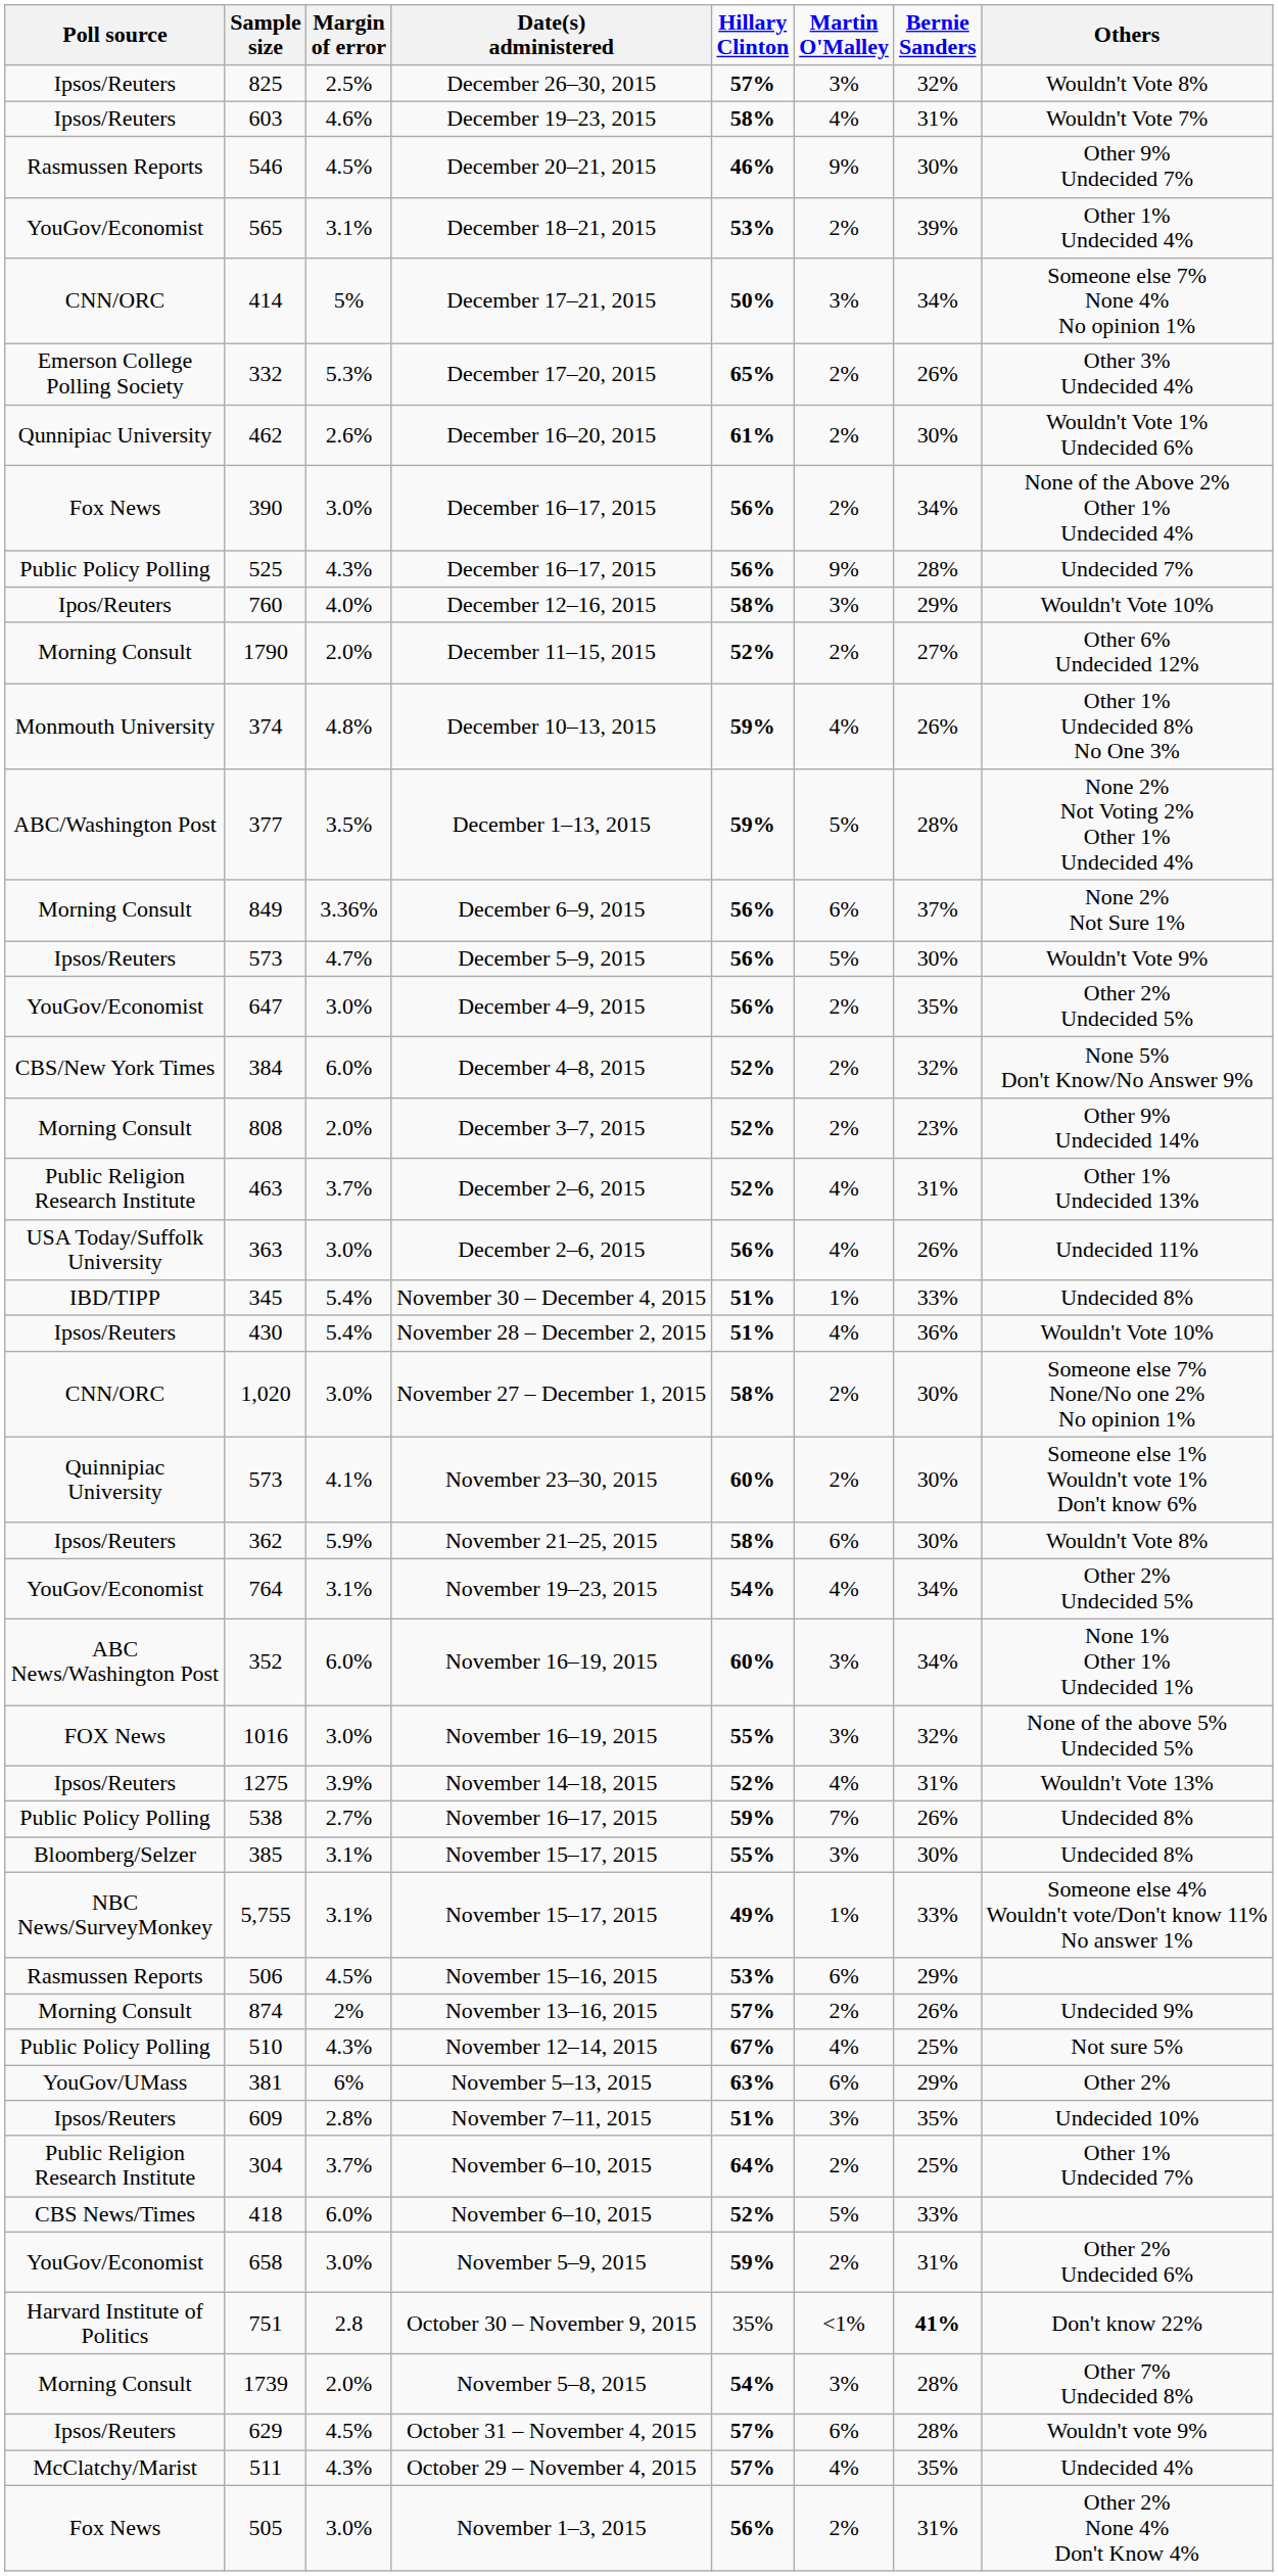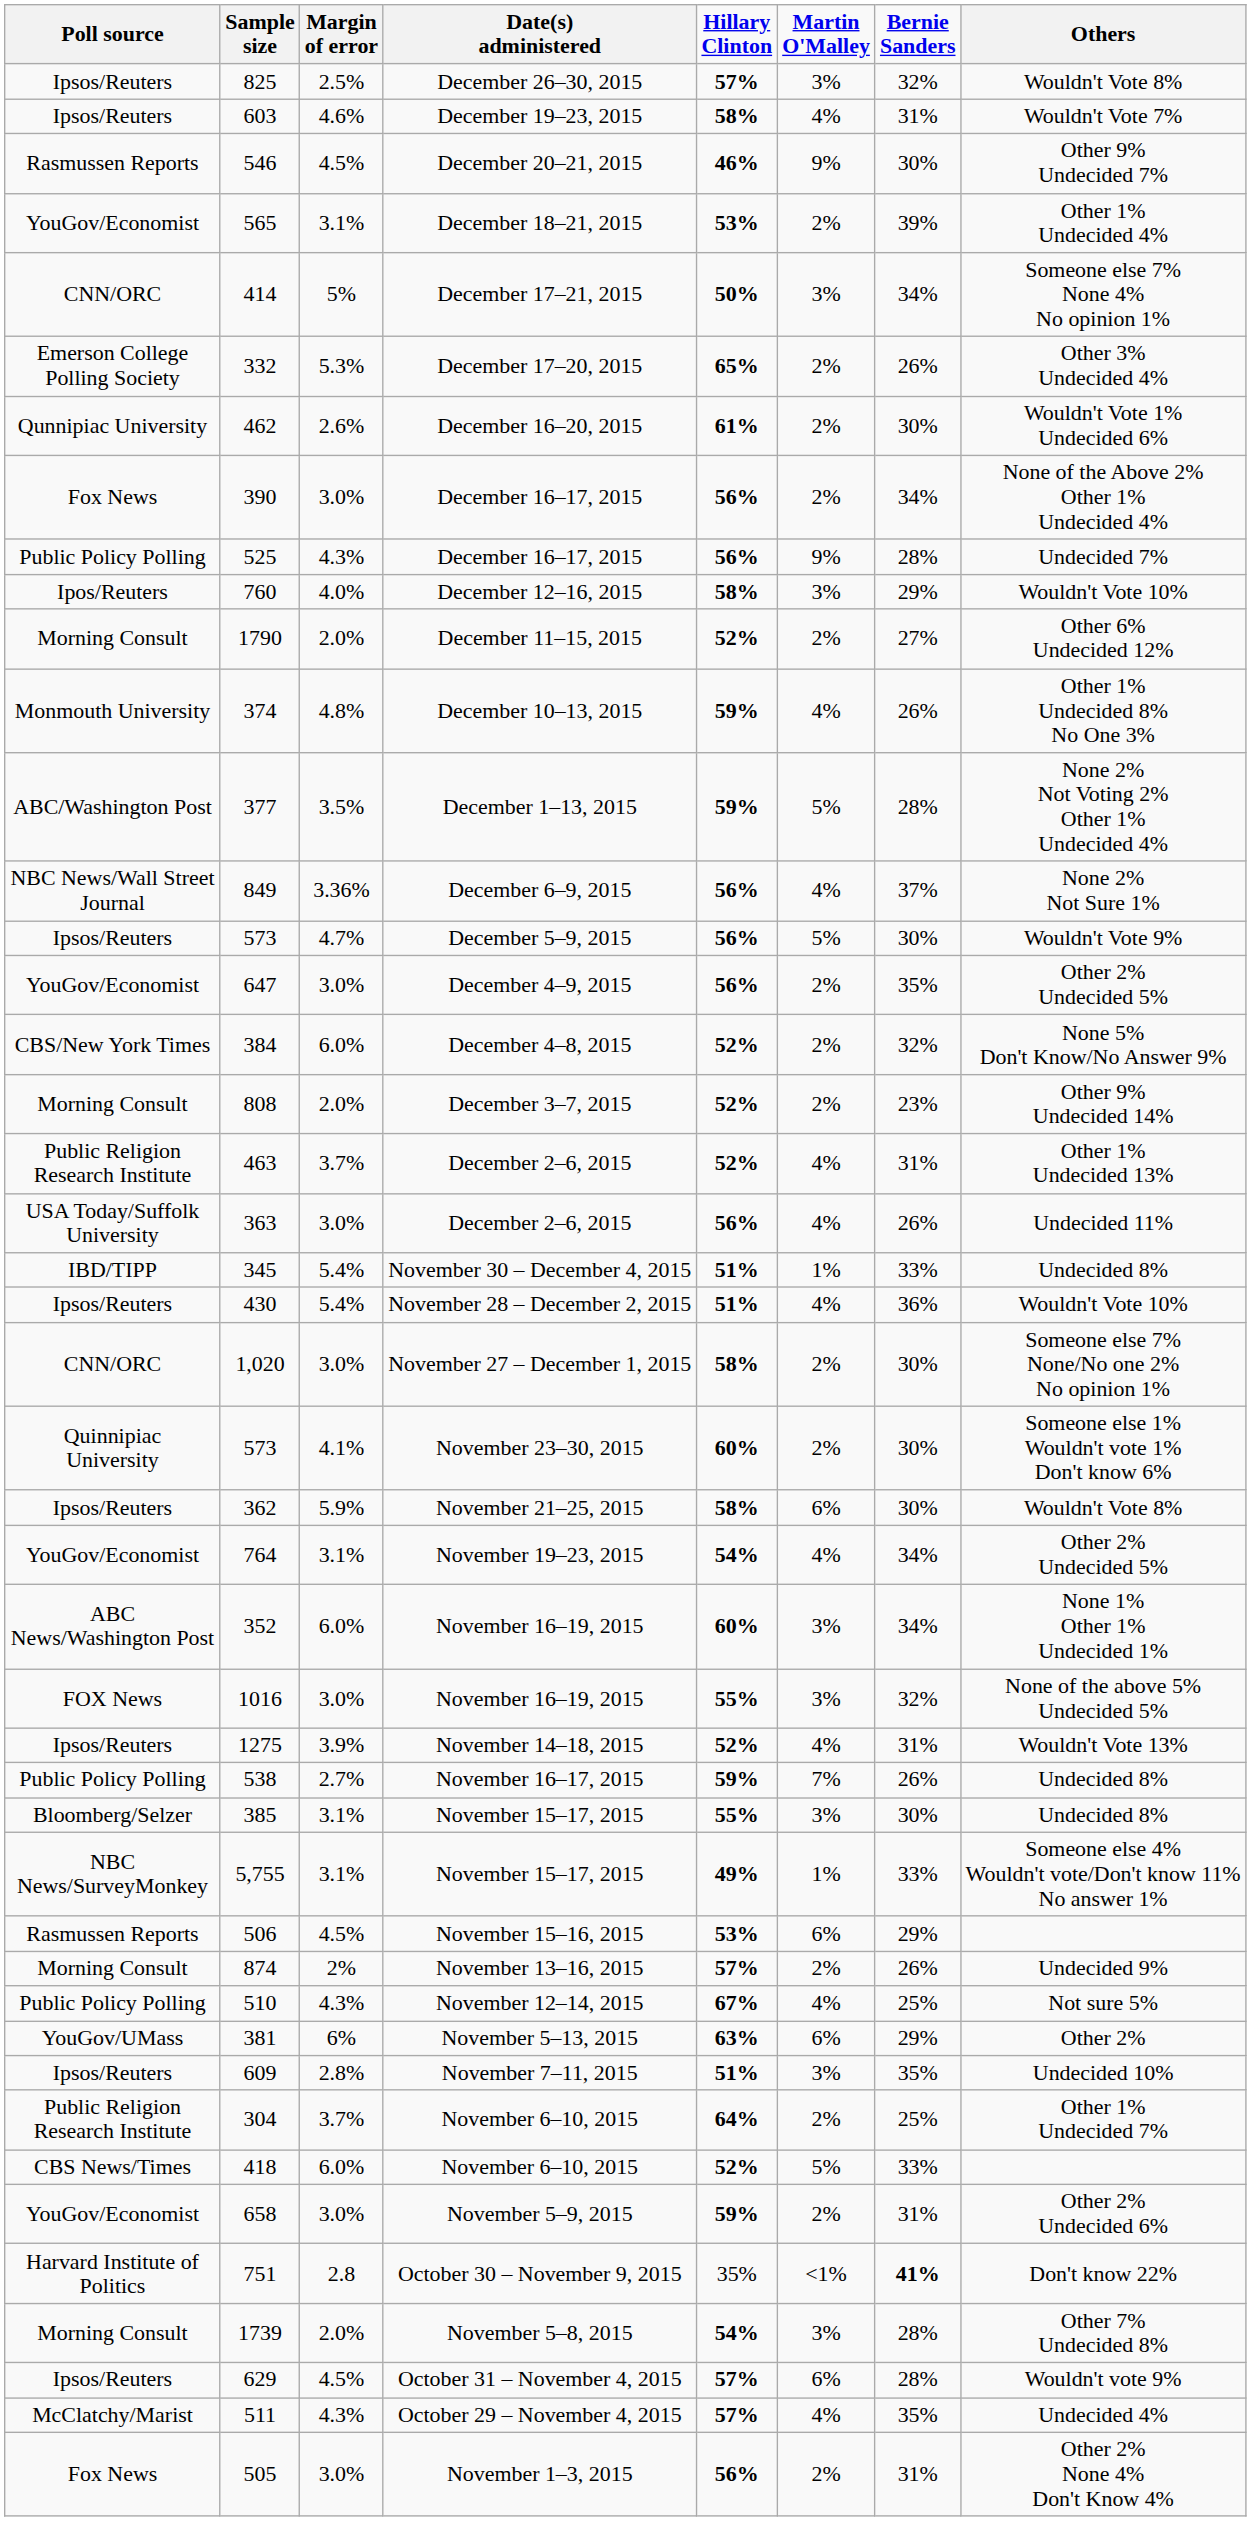 <table class="wikitable" style="text-align:center">
 <tr>
 <th style="width:150px;">Poll source</th>
 <th>Sample<br>size</th>
 <th>Margin<br> of error</th>
 <th>Date(s)<br> administered</th>
 <td><strong><a href='#'>Hillary<br>Clinton</a></strong></td>
 <td><strong><a href='#'>Martin<br>O'Malley</a></strong></td>
 <td><strong><a href='#'>Bernie<br>Sanders</a></strong></td>
 <th>Others</th>
 </tr>
 <tr>
 <td>Ipsos/Reuters</td>
 <td>825</td>
 <td>2.5%</td>
 <td>December 26–30, 2015</td>
 <td><strong>57%</strong></td>
 <td>3%</td>
 <td>32%</td>
 <td>Wouldn't Vote 8%</td>
 </tr>
 <tr>
 <td>Ipsos/Reuters</td>
 <td>603</td>
 <td>4.6%</td>
 <td>December 19–23, 2015</td>
 <td><strong>58%</strong></td>
 <td>4%</td>
 <td>31%</td>
 <td>Wouldn't Vote 7%</td>
 </tr>
 <tr>
 <td>Rasmussen Reports</td>
 <td>546</td>
 <td>4.5%</td>
 <td>December 20–21, 2015</td>
 <td><strong>46%</strong></td>
 <td>9%</td>
 <td>30%</td>
 <td>Other 9%<br>Undecided 7%</td>
 </tr>
 <tr>
 <td>YouGov/Economist</td>
 <td>565</td>
 <td>3.1%</td>
 <td>December 18–21, 2015</td>
 <td><strong>53%</strong></td>
 <td>2%</td>
 <td>39%</td>
 <td>Other 1%<br>Undecided 4%</td>
 </tr>
 <tr>
 <td>CNN/ORC</td>
 <td>414</td>
 <td>5%</td>
 <td>December 17–21, 2015</td>
 <td><strong>50%</strong></td>
 <td>3%</td>
 <td>34%</td>
 <td>Someone else 7%<br>None 4%<br>No opinion 1%</td>
 </tr>
 <tr>
 <td>Emerson College Polling Society</td>
 <td>332</td>
 <td>5.3%</td>
 <td>December 17–20, 2015</td>
 <td><strong>65%</strong></td>
 <td>2%</td>
 <td>26%</td>
 <td>Other 3%<br>Undecided 4%</td>
 </tr>
 <tr>
 <td>Qunnipiac University</td>
 <td>462</td>
 <td>2.6%</td>
 <td>December 16–20, 2015</td>
 <td><strong>61%</strong></td>
 <td>2%</td>
 <td>30%</td>
 <td>Wouldn't Vote 1%<br>Undecided 6%</td>
 </tr>
 <tr>
 <td>Fox News</td>
 <td>390</td>
 <td>3.0%</td>
 <td>December 16–17, 2015</td>
 <td><strong>56%</strong></td>
 <td>2%</td>
 <td>34%</td>
 <td>None of the Above 2%<br>Other 1%<br>Undecided 4%</td>
 </tr>
 <tr>
 <td>Public Policy Polling</td>
 <td>525</td>
 <td>4.3%</td>
 <td>December 16–17, 2015</td>
 <td><strong>56%</strong></td>
 <td>9%</td>
 <td>28%</td>
 <td>Undecided 7%</td>
 </tr>
 <tr>
 <td>Ipos/Reuters</td>
 <td>760</td>
 <td>4.0%</td>
 <td>December 12–16, 2015</td>
 <td><strong>58%</strong></td>
 <td>3%</td>
 <td>29%</td>
 <td>Wouldn't Vote 10%</td>
 </tr>
 <tr>
 <td>Morning Consult</td>
 <td>1790</td>
 <td>2.0%</td>
 <td>December 11–15, 2015</td>
 <td><strong>52%</strong></td>
 <td>2%</td>
 <td>27%</td>
 <td>Other 6%<br>Undecided 12%</td>
 </tr>
 <tr>
 <td>Monmouth University</td>
 <td>374</td>
 <td>4.8%</td>
 <td>December 10–13, 2015</td>
 <td><strong>59%</strong></td>
 <td>4%</td>
 <td>26%</td>
 <td>Other 1%<br>Undecided 8%<br>No One 3%</td>
 </tr>
 <tr>
 <td>ABC/Washington Post</td>
 <td>377</td>
 <td>3.5%</td>
 <td>December 1–13, 2015</td>
 <td><strong>59%</strong></td>
 <td>5%</td>
 <td>28%</td>
 <td>None 2%<br>Not Voting 2%<br>Other 1%<br>Undecided 4%</td>
 </tr>
 <tr>
-<td>Morning Consult</td>
+<td>NBC News/Wall Street Journal</td>
 <td>849</td>
 <td>3.36%</td>
 <td>December 6–9, 2015</td>
 <td><strong>56%</strong></td>
-<td>6%</td>
+<td>4%</td>
 <td>37%</td>
 <td>None 2%<br>Not Sure 1%</td>
 </tr>
 <tr>
 <td>Ipsos/Reuters</td>
 <td>573</td>
 <td>4.7%</td>
 <td>December 5–9, 2015</td>
 <td><strong>56%</strong></td>
 <td>5%</td>
 <td>30%</td>
 <td>Wouldn't Vote 9%</td>
 </tr>
 <tr>
 <td>YouGov/Economist</td>
 <td>647</td>
 <td>3.0%</td>
 <td>December 4–9, 2015</td>
 <td><strong>56%</strong></td>
 <td>2%</td>
 <td>35%</td>
 <td>Other 2%<br>Undecided 5%</td>
 </tr>
 <tr>
 <td>CBS/New York Times</td>
 <td>384</td>
 <td>6.0%</td>
 <td>December 4–8, 2015</td>
 <td><strong>52%</strong></td>
 <td>2%</td>
 <td>32%</td>
 <td>None 5%<br>Don't Know/No Answer 9%</td>
 </tr>
 <tr>
 <td>Morning Consult</td>
 <td>808</td>
 <td>2.0%</td>
 <td>December 3–7, 2015</td>
 <td><strong>52%</strong></td>
 <td>2%</td>
 <td>23%</td>
 <td>Other 9%<br>Undecided 14%</td>
 </tr>
 <tr>
 <td>Public Religion Research Institute</td>
 <td>463</td>
 <td>3.7%</td>
 <td>December 2–6, 2015</td>
 <td><strong>52%</strong></td>
 <td>4%</td>
 <td>31%</td>
 <td>Other 1%<br>Undecided 13%</td>
 </tr>
 <tr>
 <td>USA Today/Suffolk University</td>
 <td>363</td>
 <td>3.0%</td>
 <td>December 2–6, 2015</td>
 <td><strong>56%</strong></td>
 <td>4%</td>
 <td>26%</td>
 <td>Undecided 11%</td>
 </tr>
 <tr>
 <td>IBD/TIPP</td>
 <td>345</td>
 <td>5.4%</td>
 <td>November 30 – December 4, 2015</td>
 <td><strong>51%</strong></td>
 <td>1%</td>
 <td>33%</td>
 <td>Undecided 8%</td>
 </tr>
 <tr>
 <td>Ipsos/Reuters</td>
 <td>430</td>
 <td>5.4%</td>
 <td>November 28 – December 2, 2015</td>
 <td><strong>51%</strong></td>
 <td>4%</td>
 <td>36%</td>
 <td>Wouldn't Vote 10%</td>
 </tr>
 <tr>
 <td>CNN/ORC</td>
 <td>1,020</td>
 <td>3.0%</td>
 <td>November 27 – December 1, 2015</td>
 <td><strong>58%</strong></td>
 <td>2%</td>
 <td>30%</td>
 <td>Someone else 7%<br>None/No one 2%<br>No opinion 1%</td>
 </tr>
 <tr>
 <td>Quinnipiac<br>University</td>
 <td>573</td>
 <td>4.1%</td>
 <td>November 23–30, 2015</td>
 <td><strong>60%</strong></td>
 <td>2%</td>
 <td>30%</td>
 <td>Someone else 1%<br>Wouldn't vote 1%<br>Don't know 6%</td>
 </tr>
 <tr>
 <td>Ipsos/Reuters</td>
 <td>362</td>
 <td>5.9%</td>
 <td>November 21–25, 2015</td>
 <td><strong>58%</strong></td>
 <td>6%</td>
 <td>30%</td>
 <td>Wouldn't Vote 8%</td>
 </tr>
 <tr>
 <td>YouGov/Economist</td>
 <td>764</td>
 <td>3.1%</td>
 <td>November 19–23, 2015</td>
 <td><strong>54%</strong></td>
 <td>4%</td>
 <td>34%</td>
 <td>Other 2%<br>Undecided 5%</td>
 </tr>
 <tr>
 <td>ABC News/Washington Post</td>
 <td>352</td>
 <td>6.0%</td>
 <td>November 16–19, 2015</td>
 <td><strong>60%</strong></td>
 <td>3%</td>
 <td>34%</td>
 <td>None 1%<br>Other 1%<br>Undecided 1%</td>
 </tr>
 <tr>
 <td>FOX News</td>
 <td>1016</td>
 <td>3.0%</td>
 <td>November 16–19, 2015</td>
 <td><strong>55%</strong></td>
 <td>3%</td>
 <td>32%</td>
 <td>None of the above 5%<br>Undecided 5%</td>
 </tr>
 <tr>
 <td>Ipsos/Reuters</td>
 <td>1275</td>
 <td>3.9%</td>
 <td>November 14–18, 2015</td>
 <td><strong>52%</strong></td>
 <td>4%</td>
 <td>31%</td>
 <td>Wouldn't Vote 13%</td>
 </tr>
 <tr>
 <td>Public Policy Polling</td>
 <td>538</td>
 <td>2.7%</td>
 <td>November 16–17, 2015</td>
 <td><strong>59%</strong></td>
 <td>7%</td>
 <td>26%</td>
 <td>Undecided 8%</td>
 </tr>
 <tr>
 <td>Bloomberg/Selzer</td>
 <td>385</td>
 <td>3.1%</td>
 <td>November 15–17, 2015</td>
 <td><strong>55%</strong></td>
 <td>3%</td>
 <td>30%</td>
 <td>Undecided 8%</td>
 </tr>
 <tr>
 <td>NBC News/SurveyMonkey</td>
 <td>5,755</td>
 <td>3.1%</td>
 <td>November 15–17, 2015</td>
 <td><strong>49%</strong></td>
 <td>1%</td>
 <td>33%</td>
 <td>Someone else 4%<br>Wouldn't vote/Don't know 11%<br>No answer 1%</td>
 </tr>
 <tr>
 <td>Rasmussen Reports</td>
 <td>506</td>
 <td>4.5%</td>
 <td>November 15–16, 2015</td>
 <td><strong>53%</strong></td>
 <td>6%</td>
 <td>29%</td>
 <td></td>
 </tr>
 <tr>
 <td>Morning Consult</td>
 <td>874</td>
 <td>2%</td>
 <td>November 13–16, 2015</td>
 <td><strong>57%</strong></td>
 <td>2%</td>
 <td>26%</td>
 <td>Undecided 9%</td>
 </tr>
 <tr>
 <td>Public Policy Polling</td>
 <td>510</td>
 <td>4.3%</td>
 <td>November 12–14, 2015</td>
 <td><strong>67%</strong></td>
 <td>4%</td>
 <td>25%</td>
 <td>Not sure 5%</td>
 </tr>
 <tr>
 <td>YouGov/UMass</td>
 <td>381</td>
 <td>6%</td>
 <td>November 5–13, 2015</td>
 <td><strong>63%</strong></td>
 <td>6%</td>
 <td>29%</td>
 <td>Other 2%</td>
 </tr>
 <tr>
 <td>Ipsos/Reuters</td>
 <td>609</td>
 <td>2.8%</td>
 <td>November 7–11, 2015</td>
 <td><strong>51%</strong></td>
 <td>3%</td>
 <td>35%</td>
 <td>Undecided 10%</td>
 </tr>
 <tr>
 <td>Public Religion Research Institute</td>
 <td>304</td>
 <td>3.7%</td>
 <td>November 6–10, 2015</td>
 <td><strong>64%</strong></td>
 <td>2%</td>
 <td>25%</td>
 <td>Other 1%<br>Undecided 7%</td>
 </tr>
 <tr>
 <td>CBS News/Times</td>
 <td>418</td>
 <td>6.0%</td>
 <td>November 6–10, 2015</td>
 <td><strong>52%</strong></td>
 <td>5%</td>
 <td>33%</td>
 <td></td>
 </tr>
 <tr>
 <td>YouGov/Economist</td>
 <td>658</td>
 <td>3.0%</td>
 <td>November 5–9, 2015</td>
 <td><strong>59%</strong></td>
 <td>2%</td>
 <td>31%</td>
 <td>Other 2%<br>Undecided 6%</td>
 </tr>
 <tr>
 <td>Harvard Institute of Politics</td>
 <td>751</td>
 <td>2.8</td>
 <td>October 30 – November 9, 2015</td>
 <td>35%</td>
 <td><1%</td>
 <td><strong>41%</strong></td>
 <td>Don't know 22%</td>
 </tr>
 <tr>
 <td>Morning Consult</td>
 <td>1739</td>
 <td>2.0%</td>
 <td>November 5–8, 2015</td>
 <td><strong>54%</strong></td>
 <td>3%</td>
 <td>28%</td>
 <td>Other 7%<br>Undecided 8%</td>
 </tr>
 <tr>
 <td>Ipsos/Reuters</td>
 <td>629</td>
 <td>4.5%</td>
 <td>October 31 – November 4, 2015</td>
 <td><strong>57%</strong></td>
 <td>6%</td>
 <td>28%</td>
 <td>Wouldn't vote 9%</td>
 </tr>
 <tr>
 <td>McClatchy/Marist</td>
 <td>511</td>
 <td>4.3%</td>
 <td>October 29 – November 4, 2015</td>
 <td><strong>57%</strong></td>
 <td>4%</td>
 <td>35%</td>
 <td>Undecided 4%</td>
 </tr>
 <tr>
 <td>Fox News</td>
 <td>505</td>
 <td>3.0%</td>
 <td>November 1–3, 2015</td>
 <td><strong>56%</strong></td>
 <td>2%</td>
 <td>31%</td>
 <td>Other 2%<br>None 4%<br>Don't Know 4%</td>
 </tr>
 </table>
